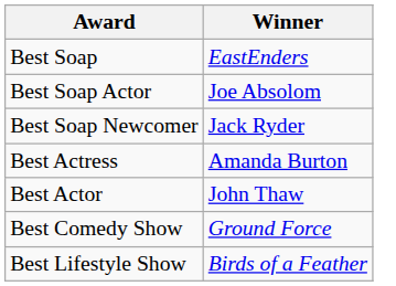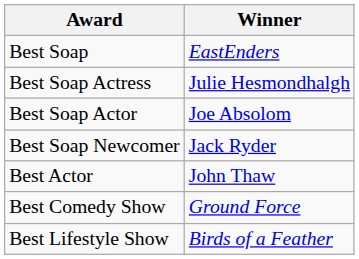 <table class="wikitable">
 <tr>
 <th>Award</th>
 <th>Winner</th>
 </tr>
 <tr>
 <td>Best Soap</td>
 <td><em><a href='#'>EastEnders</a></em></td>
 </tr>
 <tr>
+<td>Best Soap Actress</td>
+<td><a href='#'>Julie Hesmondhalgh</a></td>
+</tr>
+<tr>
 <td>Best Soap Actor</td>
 <td><a href='#'>Joe Absolom</a></td>
 </tr>
 <tr>
 <td>Best Soap Newcomer</td>
 <td><a href='#'>Jack Ryder</a></td>
-</tr>
-<tr>
-<td>Best Actress</td>
-<td><a href='#'>Amanda Burton</a></td>
 </tr>
 <tr>
 <td>Best Actor</td>
 <td><a href='#'>John Thaw</a></td>
 </tr>
 <tr>
 <td>Best Comedy Show</td>
 <td><em><a href='#'>Ground Force</a></em></td>
 </tr>
 <tr>
 <td>Best Lifestyle Show</td>
 <td><em><a href='#'>Birds of a Feather</a></em></td>
 </tr>
 </table>
